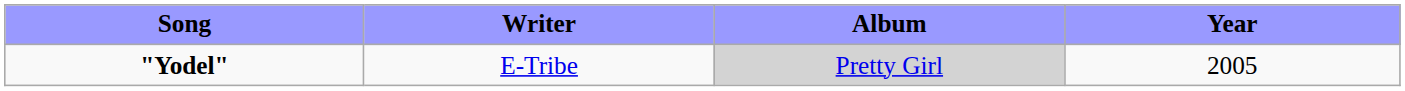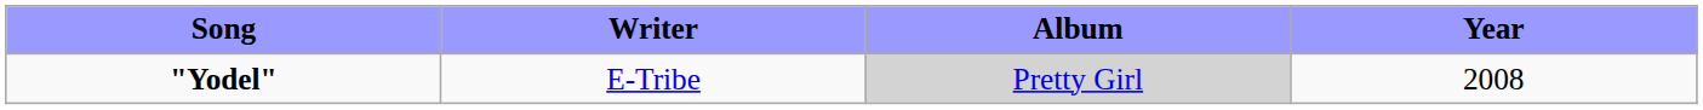 <table class="wikitable" style="margin:0.5em auto; clear:both; text-align:center; width:100%">
 <tr>
 <th width="500" style="background: #99F;">Song</th>
 <th width="500" style="background: #99F;">Writer</th>
 <th width="500" style="background: #99F;">Album</th>
 <th width="500" style="background: #99F;">Year</th>
 </tr>
 <tr>
 <td><strong>"Yodel"</strong></td>
 <td><a href='#'>E-Tribe</a></td>
 <td style="background: lightgrey;"><a href='#'>Pretty Girl</a></td>
-<td>2005</td>
+<td>2008</td>
 </tr>
 </table>
